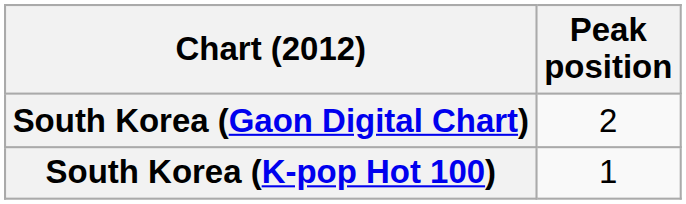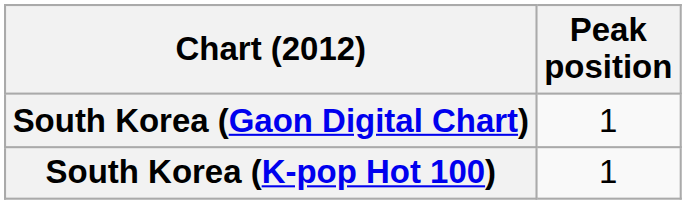 <table class="wikitable plainrowheaders" style="text-align:center">
 <tr>
 <th>Chart (2012)</th>
 <th>Peak<br>position</th>
 </tr>
 <tr>
 <th scope="row">South Korea (<a href='#'>Gaon Digital Chart</a>)</th>
-<td>2</td>
+<td>1</td>
 </tr>
 <tr>
 <th scope="row">South Korea (<a href='#'>K-pop Hot 100</a>)</th>
 <td>1</td>
 </tr>
 </table>
